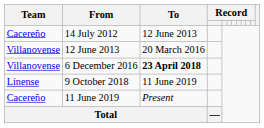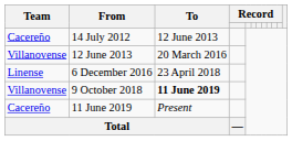 <table class="wikitable" style="text-align: center">
 <tr>
 <th rowspan="2">Team</th>
 <th rowspan="2">From</th>
 <th rowspan="2">To</th>
 <th colspan="8">Record</th>
 <th rowspan=2></th>
 </tr>
 <tr>
 <th></th>
 <th></th>
 <th></th>
 <th></th>
 <th></th>
 <th></th>
 <th></th>
 <th></th>
 </tr>
 <tr>
 <td align=left><a href='#'>Cacereño</a></td>
 <td align=left>14 July 2012</td>
 <td align=left>12 June 2013<br></td>
 <td></td>
 </tr>
 <tr>
 <td align=left><a href='#'>Villanovense</a></td>
 <td align=left>12 June 2013</td>
 <td align=left>20 March 2016<br></td>
 <td></td>
 </tr>
 <tr>
-<td align=left><a href='#'>Villanovense</a></td>
+<td align=left><a href='#'>Linense</a></td>
 <td align=left>6 December 2016</td>
-<td align=left><strong>23 April 2018<br></strong></td>
+<td align=left>23 April 2018<br></td>
 <td></td>
 </tr>
 <tr>
-<td align=left><a href='#'>Linense</a></td>
+<td align=left><a href='#'>Villanovense</a></td>
 <td align=left>9 October 2018</td>
-<td align=left>11 June 2019<br></td>
+<td align=left><strong>11 June 2019<br></strong></td>
 <td></td>
 </tr>
 <tr>
 <td align=left><a href='#'>Cacereño</a></td>
 <td align=left>11 June 2019</td>
 <td align=left><em>Present</em><br></td>
 <td></td>
 </tr>
 <tr>
 <th colspan="3">Total<br></th>
 <th>—</th>
 </tr>
 </table>
